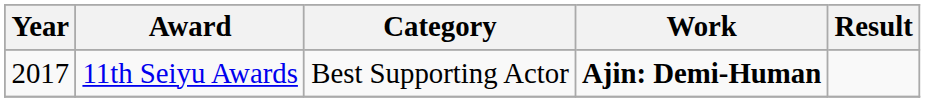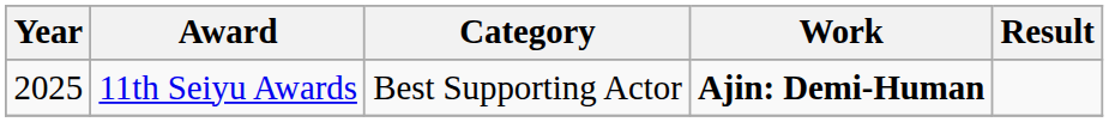 <table class="wikitable sortable">
 <tr>
 <th>Year</th>
 <th>Award</th>
 <th>Category</th>
 <th>Work</th>
 <th>Result</th>
 </tr>
 <tr>
-<td>2017</td>
+<td>2025</td>
 <td><a href='#'>11th Seiyu Awards</a></td>
 <td>Best Supporting Actor</td>
 <td><strong>Ajin: Demi-Human</strong></td>
 <td></td>
 </tr>
 <tr>
 </tr>
 </table>
